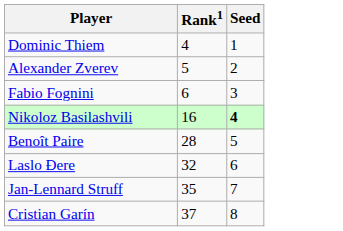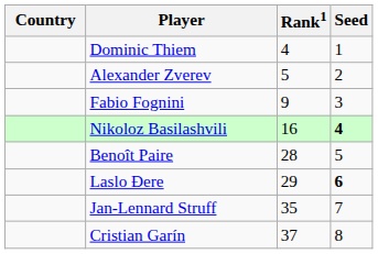 <table class="wikitable" border="1">
 <tr>
+<th width="70">Country</th>
 <th width="175">Player</th>
 <th>Rank<sup>1</sup></th>
 <th>Seed</th>
 </tr>
 <tr>
+<td></td>
 <td><a href='#'>Dominic Thiem</a></td>
 <td>4</td>
 <td>1</td>
 </tr>
 <tr>
+<td></td>
 <td><a href='#'>Alexander Zverev</a></td>
 <td>5</td>
 <td>2</td>
 </tr>
 <tr>
+<td></td>
 <td><a href='#'>Fabio Fognini</a></td>
-<td>6</td>
+<td>9</td>
 <td>3</td>
 </tr>
 <tr bgcolor=#cfc>
+<td></td>
 <td><a href='#'>Nikoloz Basilashvili</a></td>
 <td>16</td>
 <td><strong>4</strong></td>
 </tr>
 <tr>
+<td></td>
 <td><a href='#'>Benoît Paire</a></td>
 <td>28</td>
 <td>5</td>
 </tr>
 <tr>
+<td></td>
 <td><a href='#'>Laslo Đere</a></td>
-<td>32</td>
-<td>6</td>
+<td>29</td>
+<td><strong>6</strong></td>
 </tr>
 <tr>
+<td></td>
 <td><a href='#'>Jan-Lennard Struff</a></td>
 <td>35</td>
 <td>7</td>
 </tr>
 <tr>
+<td></td>
 <td><a href='#'>Cristian Garín</a></td>
 <td>37</td>
 <td>8</td>
 </tr>
 </table>
